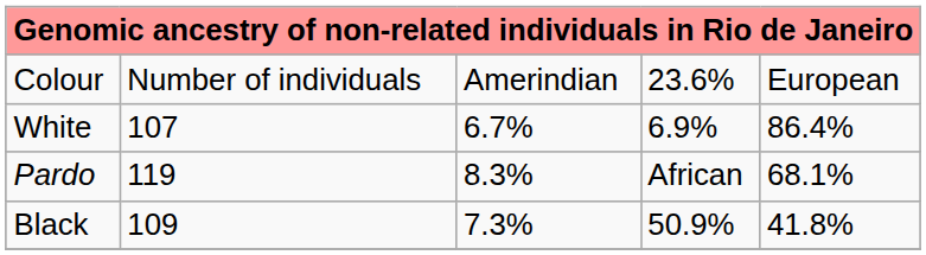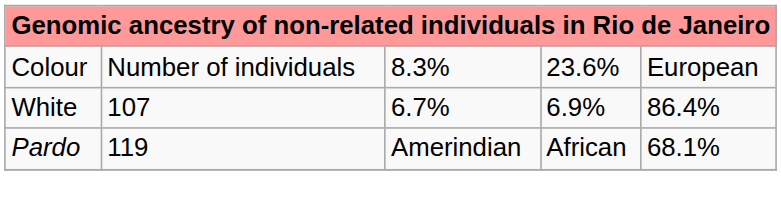 <table class="wikitable" border="1" table border="1px black" style="float:right; margin-left:1em">
 <tr>
 <th style="background:#f99;" colspan="5">Genomic ancestry of non-related individuals in Rio de Janeiro</th>
 </tr>
 <tr>
 <td>Colour</td>
 <td>Number of individuals</td>
-<td>Amerindian</td>
+<td>8.3%</td>
 <td>23.6%</td>
 <td>European</td>
 </tr>
 <tr>
 <td>White</td>
 <td>107</td>
 <td>6.7%</td>
 <td>6.9%</td>
 <td>86.4%</td>
 </tr>
 <tr>
 <td><em>Pardo</em></td>
 <td>119</td>
-<td>8.3%</td>
+<td>Amerindian</td>
 <td>African</td>
 <td>68.1%</td>
 </tr>
 <tr>
-<td>Black</td>
-<td>109</td>
-<td>7.3%</td>
-<td>50.9%</td>
-<td>41.8%</td>
-</tr>
-<tr>
 </tr>
 </table>
